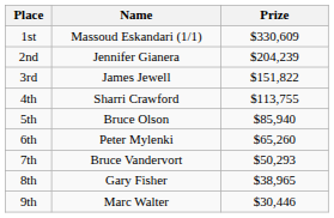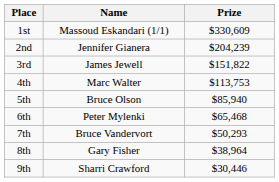 <table class="wikitable">
 <tr>
 <th width="50">Place</th>
 <th width="200">Name</th>
 <th width="125">Prize</th>
 </tr>
 <tr>
 <td align = "center">1st</td>
 <td align = "center"> Massoud Eskandari (1/1)</td>
 <td align = "center">$330,609</td>
 </tr>
 <tr>
 <td align = "center">2nd</td>
 <td align = "center"> Jennifer Gianera</td>
 <td align = "center">$204,239</td>
 </tr>
 <tr>
 <td align = "center">3rd</td>
 <td align = "center"> James Jewell</td>
 <td align = "center">$151,822</td>
 </tr>
 <tr>
 <td align = "center">4th</td>
-<td align = "center"> Sharri Crawford</td>
-<td align = "center">$113,755</td>
+<td align = "center"> Marc Walter</td>
+<td align = "center">$113,753</td>
 </tr>
 <tr>
 <td align = "center">5th</td>
 <td align = "center"> Bruce Olson</td>
 <td align = "center">$85,940</td>
 </tr>
 <tr>
 <td align = "center">6th</td>
 <td align = "center"> Peter Mylenki</td>
-<td align = "center">$65,260</td>
+<td align = "center">$65,468</td>
 </tr>
 <tr>
 <td align = "center">7th</td>
 <td align = "center"> Bruce Vandervort</td>
 <td align = "center">$50,293</td>
 </tr>
 <tr>
 <td align = "center">8th</td>
 <td align = "center"> Gary Fisher</td>
-<td align = "center">$38,965</td>
+<td align = "center">$38,964</td>
 </tr>
 <tr>
 <td align = "center">9th</td>
-<td align = "center"> Marc Walter</td>
+<td align = "center"> Sharri Crawford</td>
 <td align = "center">$30,446</td>
 </tr>
 </table>
